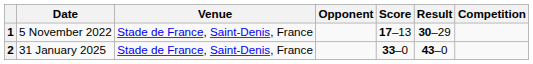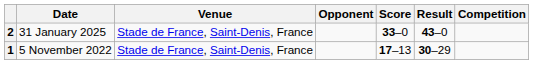 <table class="wikitable plainrowheaders" style="font-size:90%;">
 <tr>
 <th scope=col></th>
 <th scope=col data-sort-type=date>Date</th>
 <th scope=col>Venue</th>
 <th scope=col>Opponent</th>
 <th scope=col>Score</th>
 <th scope=col>Result</th>
 <th scope=col>Competition</th>
 </tr>
 <tr>
+<th scope=row>2</th>
+<td>31 January 2025</td>
+<td><a href='#'>Stade de France</a>, <a href='#'>Saint-Denis</a>, France</td>
+<td></td>
+<td align=center><strong>33</strong>–0</td>
+<td style="text-align:center;"><strong>43</strong>–0</td>
+<td></td>
+</tr>
+<tr>
 <th scope=row>1</th>
 <td>5 November 2022</td>
 <td><a href='#'>Stade de France</a>, <a href='#'>Saint-Denis</a>, France</td>
 <td></td>
 <td align=center><strong>17</strong>–13</td>
 <td style="text-align:center;"><strong>30</strong>–29</td>
 <td></td>
 </tr>
-<tr>
-<th scope=row>2</th>
-<td>31 January 2025</td>
-<td><a href='#'>Stade de France</a>, <a href='#'>Saint-Denis</a>, France</td>
-<td></td>
-<td align=center><strong>33</strong>–0</td>
-<td style="text-align:center;"><strong>43</strong>–0</td>
-<td></td>
-</tr>
 </table>
